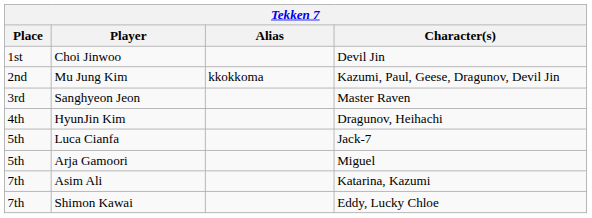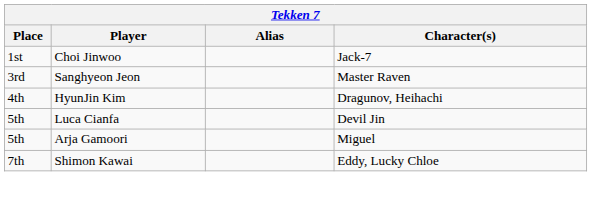 <table class="wikitable">
 <tr>
 <th colspan="4"><strong><em><a href='#'>Tekken 7</a></em></strong>  </th>
 </tr>
 <tr>
 <th style="width:50px;">Place</th>
 <th style="width:180px;">Player</th>
 <th style="width:150px;">Alias</th>
 <th style="width:300px;">Character(s)</th>
 </tr>
 <tr>
 <td>1st</td>
 <td> Choi Jinwoo</td>
 <td></td>
-<td>Devil Jin</td>
-</tr>
-<tr>
-<td>2nd</td>
-<td> Mu Jung Kim</td>
-<td>kkokkoma</td>
-<td>Kazumi, Paul, Geese, Dragunov, Devil Jin</td>
+<td>Jack-7</td>
 </tr>
 <tr>
 <td>3rd</td>
 <td> Sanghyeon Jeon</td>
 <td></td>
 <td>Master Raven</td>
 </tr>
 <tr>
 <td>4th</td>
 <td> HyunJin Kim</td>
 <td></td>
 <td>Dragunov, Heihachi</td>
 </tr>
 <tr>
 <td>5th</td>
 <td> Luca Cianfa</td>
 <td></td>
-<td>Jack-7</td>
+<td>Devil Jin</td>
 </tr>
 <tr>
 <td>5th</td>
 <td> Arja Gamoori</td>
 <td></td>
 <td>Miguel</td>
 </tr>
 <tr>
 <td>7th</td>
-<td> Asim Ali</td>
-<td></td>
-<td>Katarina, Kazumi</td>
-</tr>
-<tr>
-<td>7th</td>
 <td> Shimon Kawai</td>
 <td></td>
 <td>Eddy, Lucky Chloe</td>
 </tr>
 </table>
